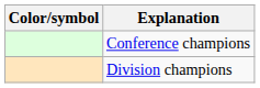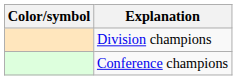 <table class="wikitable" style="font-size:95%">
 <tr>
 <th scope="col">Color/symbol</th>
 <th scope="col">Explanation</th>
 </tr>
 <tr>
+<th scope="row" style="background:#FFE6BD"></th>
+<td><a href='#'>Division</a> champions</td>
+</tr>
+<tr>
 <th scope="row" style="background:#DDFFDD"></th>
 <td><a href='#'>Conference</a> champions</td>
 </tr>
-<tr>
-<th scope="row" style="background:#FFE6BD"></th>
-<td><a href='#'>Division</a> champions</td>
-</tr>
 </table>
